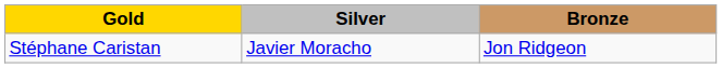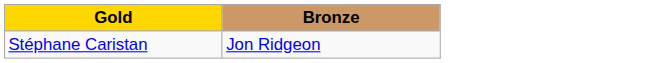 <table class="wikitable" style="text-align:left">
 <tr align="center">
 <td width=200 bgcolor=gold><strong>Gold</strong></td>
-<td width=200 bgcolor=silver><strong>Silver</strong></td>
 <td width=200 bgcolor=CC9966><strong>Bronze</strong></td>
 </tr>
 <tr>
 <td><a href='#'>Stéphane Caristan</a><br><em></em></td>
-<td><a href='#'>Javier Moracho</a><br><em></em></td>
 <td><a href='#'>Jon Ridgeon</a><br><em></em></td>
 </tr>
 </table>
